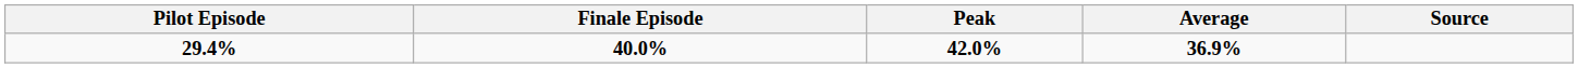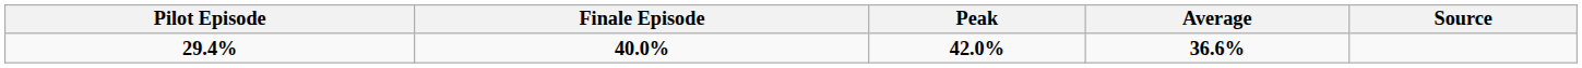 <table class="wikitable" style="text-align:center; background:#f9f9f9; line-height:16px;" width="100%">
 <tr>
 <th>Pilot Episode</th>
 <th>Finale Episode</th>
 <th>Peak</th>
 <th>Average</th>
 <th>Source</th>
 </tr>
 <tr>
 <td><strong>29.4%</strong><br></td>
 <td><strong>40.0%</strong><br></td>
 <td><strong>42.0%</strong><br></td>
-<td><strong>36.9%</strong><br></td>
+<td><strong>36.6%</strong><br></td>
 <td></td>
 </tr>
 </table>
